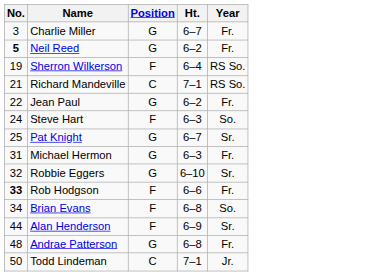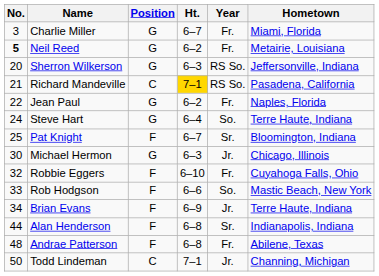 <table class="wikitable" style="text-align:center">
 <tr>
 <th>No.</th>
 <th>Name</th>
 <th><a href='#'>Position</a></th>
 <th>Ht.</th>
 <th>Year</th>
+<th>Hometown</th>
 </tr>
 <tr>
 <td>3</td>
 <td style="text-align:left">Charlie Miller</td>
 <td>G</td>
 <td>6–7</td>
 <td>Fr.</td>
+<td style="text-align:left"><a href='#'>Miami, Florida</a></td>
 </tr>
 <tr>
 <td><strong>5</strong></td>
 <td style="text-align:left"><a href='#'>Neil Reed</a></td>
 <td>G</td>
 <td>6–2</td>
 <td>Fr.</td>
+<td style="text-align:left"><a href='#'>Metairie, Louisiana</a></td>
 </tr>
 <tr>
-<td>19</td>
+<td>20</td>
 <td style="text-align:left"><a href='#'>Sherron Wilkerson</a></td>
-<td>F</td>
-<td>6–4</td>
+<td>G</td>
+<td>6–3</td>
 <td>RS So.</td>
+<td style="text-align:left"><a href='#'>Jeffersonville, Indiana</a></td>
 </tr>
 <tr>
 <td>21</td>
 <td style="text-align:left">Richard Mandeville</td>
 <td>C</td>
-<td>7–1</td>
+<td style="background: gold;">7–1</td>
 <td>RS So.</td>
+<td style="text-align:left"><a href='#'>Pasadena, California</a></td>
 </tr>
 <tr>
 <td>22</td>
 <td style="text-align:left">Jean Paul</td>
 <td>G</td>
 <td>6–2</td>
 <td>Fr.</td>
+<td style="text-align:left"><a href='#'>Naples, Florida</a></td>
 </tr>
 <tr>
 <td>24</td>
 <td style="text-align:left">Steve Hart</td>
-<td>F</td>
-<td>6–3</td>
+<td>G</td>
+<td>6–4</td>
 <td>So.</td>
+<td style="text-align:left"><a href='#'>Terre Haute, Indiana</a></td>
 </tr>
 <tr>
 <td>25</td>
 <td style="text-align:left"><a href='#'>Pat Knight</a></td>
-<td>G</td>
+<td>F</td>
 <td>6–7</td>
 <td>Sr.</td>
+<td style="text-align:left"><a href='#'>Bloomington, Indiana</a></td>
 </tr>
 <tr>
-<td>31</td>
+<td>30</td>
 <td style="text-align:left">Michael Hermon</td>
 <td>G</td>
 <td>6–3</td>
-<td>Fr.</td>
+<td>Jr.</td>
+<td style="text-align:left"><a href='#'>Chicago, Illinois</a></td>
 </tr>
 <tr>
 <td>32</td>
 <td style="text-align:left">Robbie Eggers</td>
-<td>G</td>
+<td>F</td>
 <td>6–10</td>
-<td>Sr.</td>
+<td>Fr.</td>
+<td style="text-align:left"><a href='#'>Cuyahoga Falls, Ohio</a></td>
 </tr>
 <tr>
-<td><strong>33</strong></td>
+<td>33</td>
 <td style="text-align:left">Rob Hodgson</td>
 <td>F</td>
 <td>6–6</td>
-<td>Fr.</td>
+<td>So.</td>
+<td style="text-align:left"><a href='#'>Mastic Beach, New York</a></td>
 </tr>
 <tr>
 <td>34</td>
 <td style="text-align:left"><a href='#'>Brian Evans</a></td>
 <td>F</td>
-<td>6–8</td>
-<td>So.</td>
+<td>6–9</td>
+<td>Jr.</td>
+<td style="text-align:left"><a href='#'>Terre Haute, Indiana</a></td>
 </tr>
 <tr>
 <td>44</td>
 <td style="text-align:left"><a href='#'>Alan Henderson</a></td>
 <td>F</td>
-<td>6–9</td>
+<td>6–8</td>
 <td>Sr.</td>
+<td style="text-align:left"><a href='#'>Indianapolis, Indiana</a></td>
 </tr>
 <tr>
 <td>48</td>
 <td style="text-align:left"><a href='#'>Andrae Patterson</a></td>
-<td>G</td>
+<td>F</td>
 <td>6–8</td>
 <td>Fr.</td>
+<td style="text-align:left"><a href='#'>Abilene, Texas</a></td>
 </tr>
 <tr>
 <td>50</td>
 <td style="text-align:left">Todd Lindeman</td>
 <td>C</td>
 <td>7–1</td>
 <td>Jr.</td>
+<td style="text-align:left"><a href='#'>Channing, Michigan</a></td>
 </tr>
 </table>
